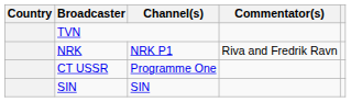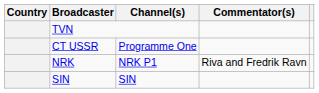 <table class="wikitable plainrowheaders">
 <tr>
 <th scope="col">Country</th>
 <th scope="col">Broadcaster</th>
 <th scope="col">Channel(s)</th>
 <th scope="col">Commentator(s)</th>
 <th scope="col"></th>
 </tr>
 <tr>
 <th scope="rowgroup"></th>
 <td colspan="2"><a href='#'>TVN</a></td>
 <td></td>
 <td></td>
 </tr>
 <tr>
 <th scope="row"></th>
-<td><a href='#'>NRK</a></td>
-<td><a href='#'>NRK P1</a></td>
-<td>Riva and Fredrik Ravn</td>
+<td><a href='#'>CT USSR</a></td>
+<td><a href='#'>Programme One</a></td>
+<td></td>
 <td></td>
 </tr>
 <tr>
 <th scope="row"></th>
-<td><a href='#'>CT USSR</a></td>
-<td><a href='#'>Programme One</a></td>
-<td></td>
+<td><a href='#'>NRK</a></td>
+<td><a href='#'>NRK P1</a></td>
+<td>Riva and Fredrik Ravn</td>
 <td></td>
 </tr>
 <tr>
 <th scope="rowgroup"></th>
 <td><a href='#'>SIN</a></td>
 <td><a href='#'>SIN</a></td>
 <td></td>
 <td></td>
 </tr>
 </table>
